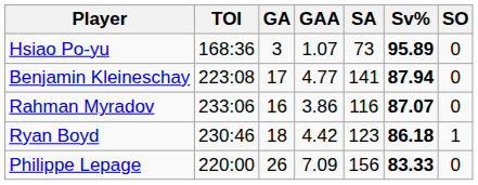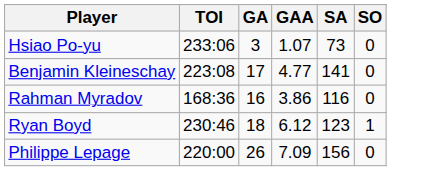 <table class="wikitable sortable" style="text-align:center;">
 <tr>
 <th>Player</th>
 <th>TOI</th>
 <th>GA</th>
 <th>GAA</th>
 <th>SA</th>
-<th>Sv%</th>
 <th>SO</th>
 </tr>
 <tr>
 <td style="text-align:left;"> <a href='#'>Hsiao Po-yu</a></td>
-<td>168:36</td>
+<td>233:06</td>
 <td>3</td>
 <td>1.07</td>
 <td>73</td>
-<td><strong>95.89</strong></td>
 <td>0</td>
 </tr>
 <tr>
 <td style="text-align:left;"> <a href='#'>Benjamin Kleineschay</a></td>
 <td>223:08</td>
 <td>17</td>
 <td>4.77</td>
 <td>141</td>
-<td><strong>87.94</strong></td>
 <td>0</td>
 </tr>
 <tr>
 <td style="text-align:left;"> <a href='#'>Rahman Myradov</a></td>
-<td>233:06</td>
+<td>168:36</td>
 <td>16</td>
 <td>3.86</td>
 <td>116</td>
-<td><strong>87.07</strong></td>
 <td>0</td>
 </tr>
 <tr>
 <td style="text-align:left;"> <a href='#'>Ryan Boyd</a></td>
 <td>230:46</td>
 <td>18</td>
-<td>4.42</td>
+<td>6.12</td>
 <td>123</td>
-<td><strong>86.18</strong></td>
 <td>1</td>
 </tr>
 <tr>
 <td style="text-align:left;"> <a href='#'>Philippe Lepage</a></td>
 <td>220:00</td>
 <td>26</td>
 <td>7.09</td>
 <td>156</td>
-<td><strong>83.33</strong></td>
 <td>0</td>
 </tr>
 </table>
